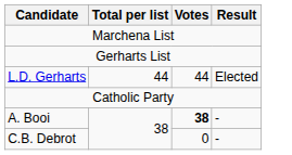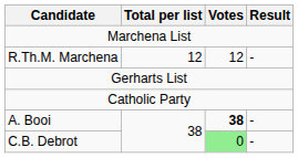 <table class="wikitable">
 <tr>
 <th>Candidate</th>
 <th>Total per list</th>
 <th>Votes</th>
 <th>Result</th>
 </tr>
 <tr>
 <td Colspan = "4" style="text-align:center;">Marchena List</td>
 </tr>
 <tr>
-<td Colspan = "4" style="text-align:center;">Gerharts List</td>
+<td>R.Th.M. Marchena</td>
+<td style="text-align:right">12</td>
+<td style="text-align:right">12</td>
+<td>-</td>
 </tr>
 <tr>
-<td><a href='#'>L.D. Gerharts</a></td>
-<td style="text-align:right">44</td>
-<td style="text-align:right">44</td>
-<td>Elected</td>
+<td Colspan = "4" style="text-align:center;">Gerharts List</td>
 </tr>
 <tr>
 <td Colspan = "4" style="text-align:center;">Catholic Party</td>
 </tr>
 <tr>
 <td>A. Booi</td>
 <td Rowspan="2" style="text-align:right">38</td>
 <td style="text-align:right"><strong>38</strong></td>
 <td>-</td>
 </tr>
 <tr>
 <td>C.B. Debrot</td>
-<td style="text-align:right">0</td>
+<td style="background: lightgreen; text-align:right">0</td>
 <td>-</td>
 </tr>
 </table>
